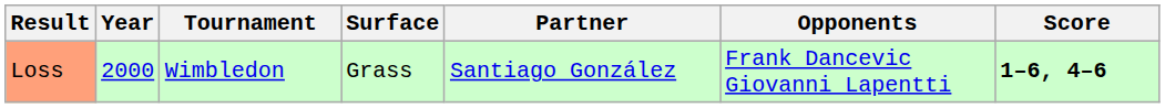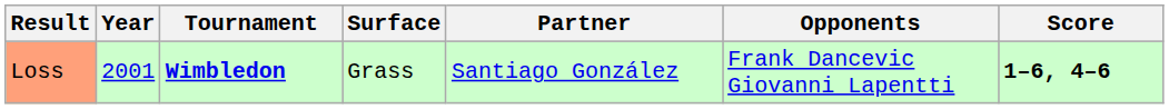 <table class="sortable wikitable">
 <tr>
 <th style="width:40px;">Result</th>
 <th style="width:30px;">Year</th>
 <th style="width:100px;">Tournament</th>
 <th style="width:50px;">Surface</th>
 <th style="width:155px;">Partner</th>
 <th style="width:155px;">Opponents</th>
 <th style="width:90px;" class="unsortable">Score</th>
 </tr>
 <tr style="background:#ccffcc;">
 <td style="background:#ffa07a;">Loss</td>
-<td><a href='#'>2000</a></td>
-<td><a href='#'>Wimbledon</a></td>
+<td><a href='#'>2001</a></td>
+<td><strong><a href='#'>Wimbledon</a></strong></td>
 <td>Grass</td>
 <td> <a href='#'>Santiago González</a></td>
 <td> <a href='#'>Frank Dancevic</a> <br>  <a href='#'>Giovanni Lapentti</a></td>
 <td><strong>1–6, 4–6</strong></td>
 </tr>
 </table>
